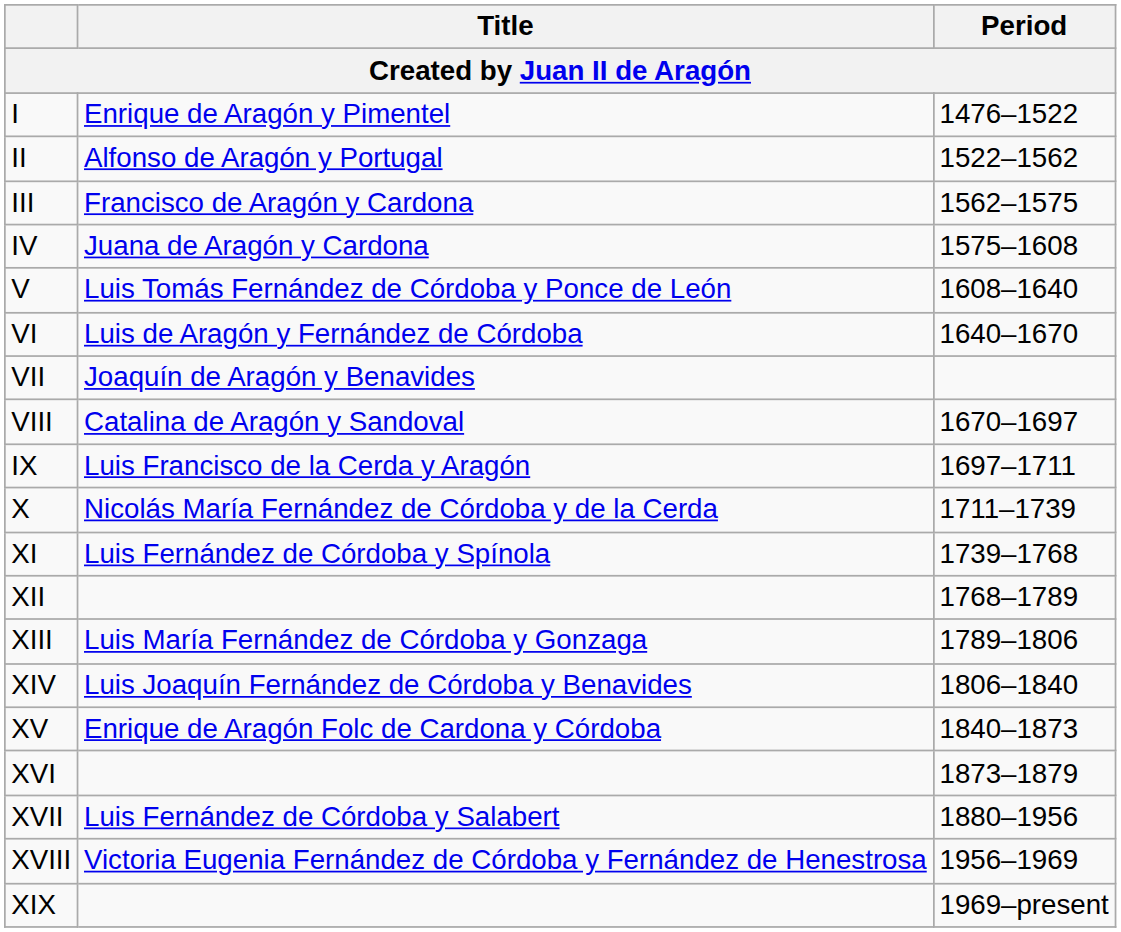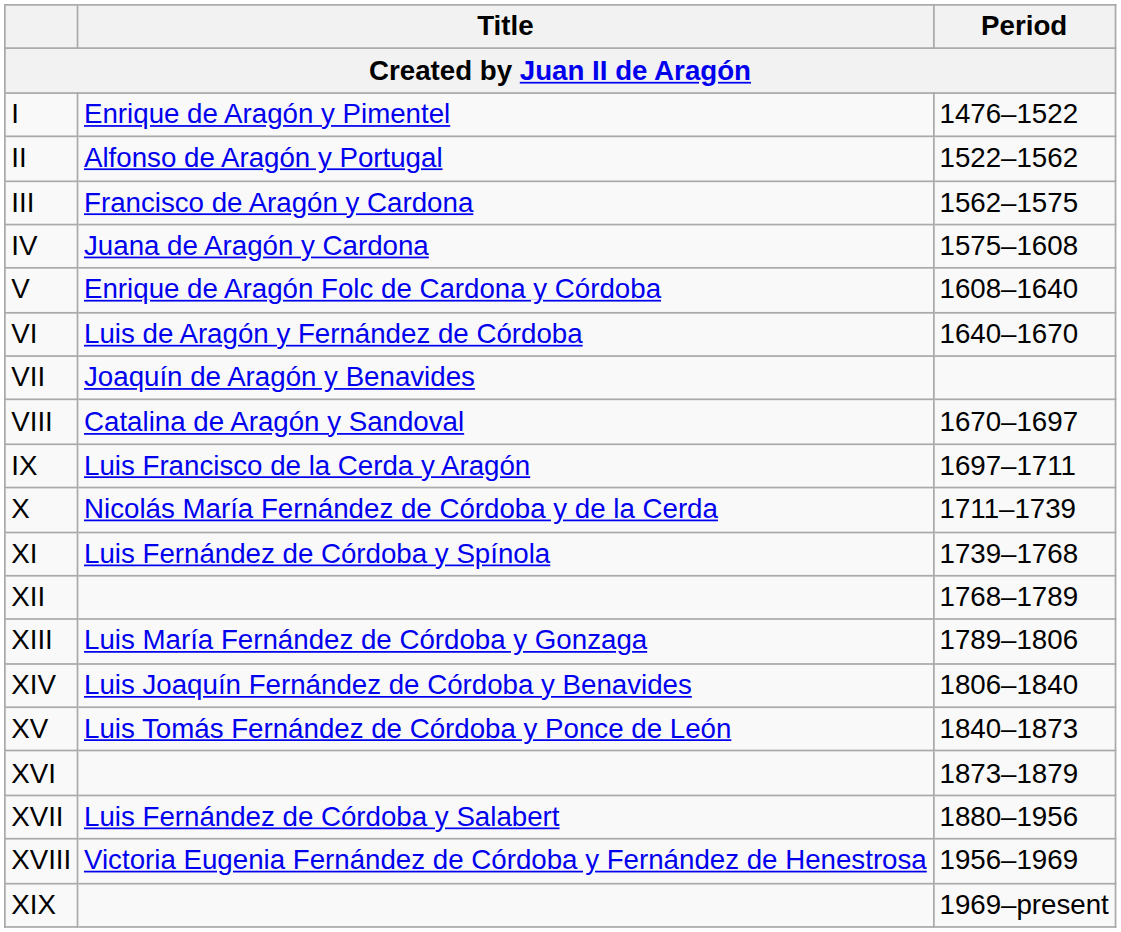 <table class="wikitable">
 <tr>
 <th></th>
 <th>Title</th>
 <th>Period</th>
 </tr>
 <tr bgcolor="#dddddd" |>
 <th colspan="3">Created by <a href='#'>Juan II de Aragón</a></th>
 </tr>
 <tr>
 <td>I</td>
 <td><a href='#'>Enrique de Aragón y Pimentel</a></td>
 <td>1476–1522</td>
 </tr>
 <tr>
 <td>II</td>
 <td><a href='#'>Alfonso de Aragón y Portugal</a></td>
 <td>1522–1562</td>
 </tr>
 <tr>
 <td>III</td>
 <td><a href='#'>Francisco de Aragón y Cardona</a></td>
 <td>1562–1575</td>
 </tr>
 <tr>
 <td>IV</td>
 <td><a href='#'>Juana de Aragón y Cardona</a></td>
 <td>1575–1608</td>
 </tr>
 <tr>
 <td>V</td>
-<td><a href='#'>Luis Tomás Fernández de Córdoba y Ponce de León</a></td>
+<td><a href='#'>Enrique de Aragón Folc de Cardona y Córdoba</a></td>
 <td>1608–1640</td>
 </tr>
 <tr>
 <td>VI</td>
 <td><a href='#'>Luis de Aragón y Fernández de Córdoba</a></td>
 <td>1640–1670</td>
 </tr>
 <tr>
 <td>VII</td>
 <td><a href='#'>Joaquín de Aragón y Benavides</a></td>
 <td></td>
 </tr>
 <tr>
 <td>VIII</td>
 <td><a href='#'>Catalina de Aragón y Sandoval</a></td>
 <td>1670–1697</td>
 </tr>
 <tr>
 <td>IX</td>
 <td><a href='#'>Luis Francisco de la Cerda y Aragón</a></td>
 <td>1697–1711</td>
 </tr>
 <tr>
 <td>X</td>
 <td><a href='#'>Nicolás María Fernández de Córdoba y de la Cerda</a></td>
 <td>1711–1739</td>
 </tr>
 <tr>
 <td>XI</td>
 <td><a href='#'>Luis Fernández de Córdoba y Spínola</a></td>
 <td>1739–1768</td>
 </tr>
 <tr>
 <td>XII</td>
 <td></td>
 <td>1768–1789</td>
 </tr>
 <tr>
 <td>XIII</td>
 <td><a href='#'>Luis María Fernández de Córdoba y Gonzaga</a></td>
 <td>1789–1806</td>
 </tr>
 <tr>
 <td>XIV</td>
 <td><a href='#'>Luis Joaquín Fernández de Córdoba y Benavides</a></td>
 <td>1806–1840</td>
 </tr>
 <tr>
 <td>XV</td>
-<td><a href='#'>Enrique de Aragón Folc de Cardona y Córdoba</a></td>
+<td><a href='#'>Luis Tomás Fernández de Córdoba y Ponce de León</a></td>
 <td>1840–1873</td>
 </tr>
 <tr>
 <td>XVI</td>
 <td></td>
 <td>1873–1879</td>
 </tr>
 <tr>
 <td>XVII</td>
 <td><a href='#'>Luis Fernández de Córdoba y Salabert</a></td>
 <td>1880–1956</td>
 </tr>
 <tr>
 <td>XVIII</td>
 <td><a href='#'>Victoria Eugenia Fernández de Córdoba y Fernández de Henestrosa</a></td>
 <td>1956–1969</td>
 </tr>
 <tr>
 <td>XIX</td>
 <td></td>
 <td>1969–present</td>
 </tr>
 </table>
